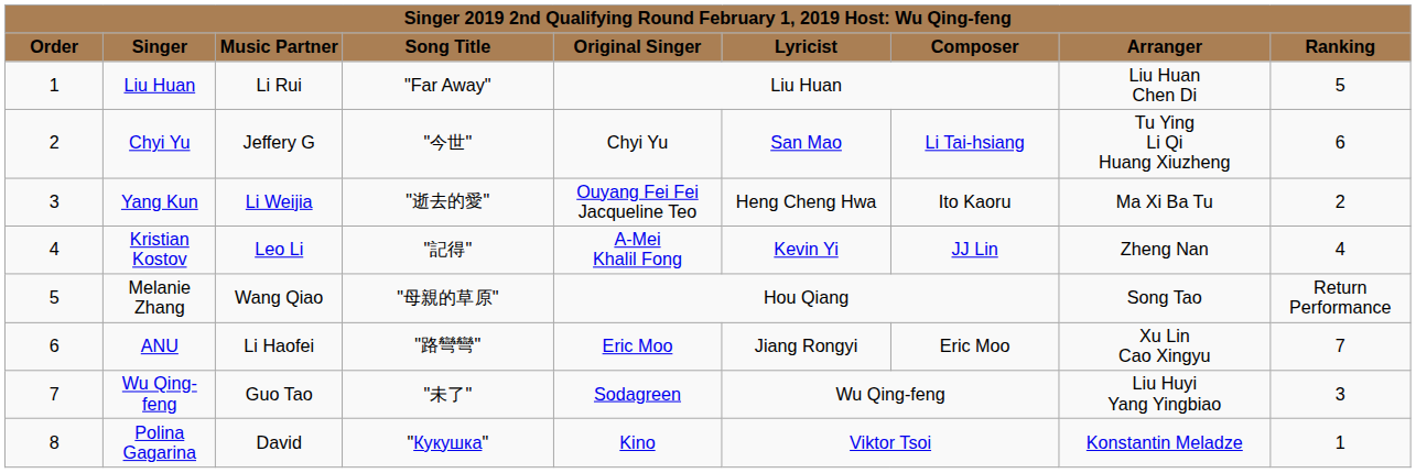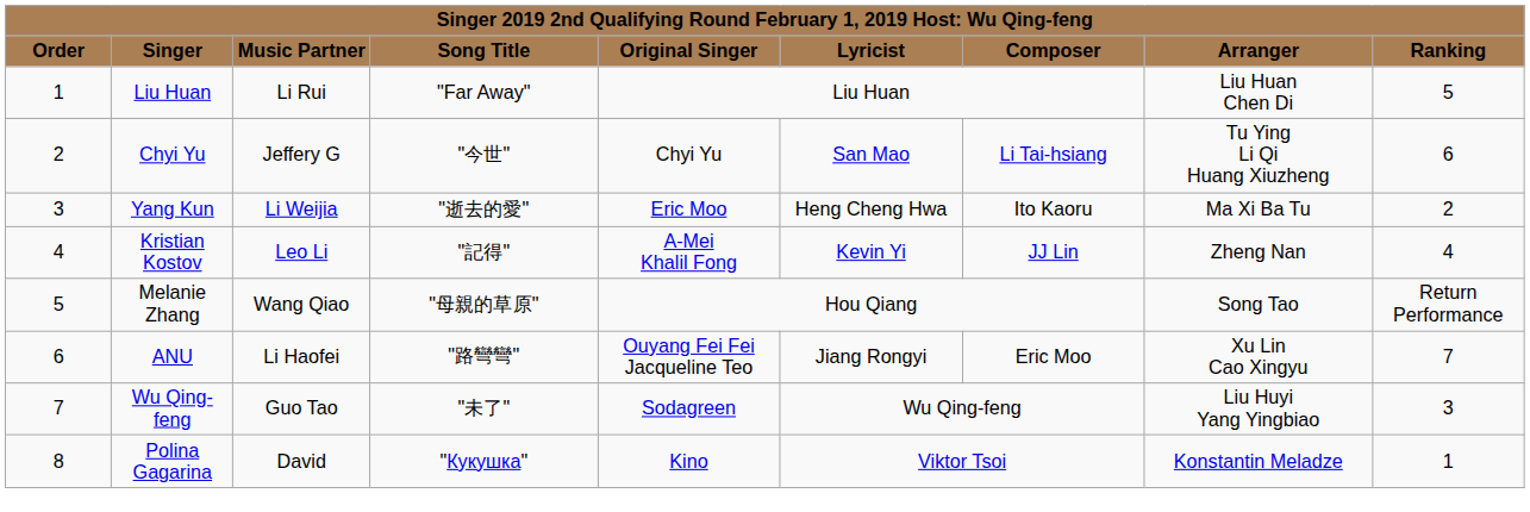 <table class="wikitable sortable mw-collapsible" width="100%" style="text-align:center">
 <tr align=center style="background:#AA7F54">
 <td colspan="9"><div><strong>Singer 2019 2nd Qualifying Round February 1, 2019 Host: Wu Qing-feng</strong></div></td>
 </tr>
 <tr style="background:#AA7F54">
 <td style="width:7%"><strong>Order</strong></td>
 <td style="width:8%"><strong>Singer</strong></td>
 <td style="width:9%"><strong>Music Partner</strong></td>
 <td style="width:15%"><strong>Song Title</strong></td>
 <td style="width:12%"><strong>Original Singer</strong></td>
 <td style="width:12% "><strong>Lyricist</strong></td>
 <td style="width:12%"><strong>Composer</strong></td>
 <td style="width:15%"><strong>Arranger</strong></td>
 <td style="width:10%"><strong>Ranking</strong></td>
 </tr>
 <tr>
 <td>1</td>
 <td><a href='#'>Liu Huan</a></td>
 <td>Li Rui</td>
 <td>"Far Away"</td>
 <td colspan="3">Liu Huan</td>
 <td>Liu Huan<br>Chen Di</td>
 <td>5</td>
 </tr>
 <tr>
 <td>2</td>
 <td><a href='#'>Chyi Yu</a></td>
 <td>Jeffery G</td>
 <td>"今世"</td>
 <td>Chyi Yu</td>
 <td><a href='#'>San Mao</a></td>
 <td><a href='#'>Li Tai-hsiang</a></td>
 <td>Tu Ying<br>Li Qi<br>Huang Xiuzheng</td>
 <td>6</td>
 </tr>
 <tr>
 <td>3</td>
 <td><a href='#'>Yang Kun</a></td>
 <td><a href='#'>Li Weijia</a></td>
 <td>"逝去的愛"</td>
-<td><a href='#'>Ouyang Fei Fei</a><br>Jacqueline Teo</td>
+<td><a href='#'>Eric Moo</a></td>
 <td>Heng Cheng Hwa</td>
 <td>Ito Kaoru</td>
 <td>Ma Xi Ba Tu</td>
 <td>2</td>
 </tr>
 <tr>
 <td>4</td>
 <td><a href='#'>Kristian Kostov</a></td>
 <td><a href='#'>Leo Li</a></td>
 <td>"記得"</td>
 <td><a href='#'>A-Mei</a><br><a href='#'>Khalil Fong</a></td>
 <td><a href='#'>Kevin Yi</a></td>
 <td><a href='#'>JJ Lin</a></td>
 <td>Zheng Nan</td>
 <td>4</td>
 </tr>
 <tr>
 <td>5</td>
 <td>Melanie Zhang</td>
 <td>Wang Qiao</td>
 <td>"母親的草原"</td>
 <td colspan="3">Hou Qiang</td>
 <td>Song Tao</td>
 <td>Return Performance</td>
 </tr>
 <tr>
 <td>6</td>
 <td><a href='#'>ANU</a></td>
 <td>Li Haofei</td>
 <td>"路彎彎"</td>
-<td><a href='#'>Eric Moo</a></td>
+<td><a href='#'>Ouyang Fei Fei</a><br>Jacqueline Teo</td>
 <td>Jiang Rongyi</td>
 <td>Eric Moo</td>
 <td>Xu Lin<br>Cao Xingyu</td>
 <td>7</td>
 </tr>
 <tr>
 <td>7</td>
 <td><a href='#'>Wu Qing-feng</a></td>
 <td>Guo Tao</td>
 <td>"未了"</td>
 <td><a href='#'>Sodagreen</a></td>
 <td colspan="2">Wu Qing-feng</td>
 <td>Liu Huyi<br>Yang Yingbiao</td>
 <td>3</td>
 </tr>
 <tr>
 <td>8</td>
 <td><a href='#'>Polina Gagarina</a></td>
 <td>David</td>
 <td>"<a href='#'>Кукушка</a>"</td>
 <td><a href='#'>Kino</a></td>
 <td colspan="2"><a href='#'>Viktor Tsoi</a></td>
 <td><a href='#'>Konstantin Meladze</a></td>
 <td>1</td>
 </tr>
 </table>
